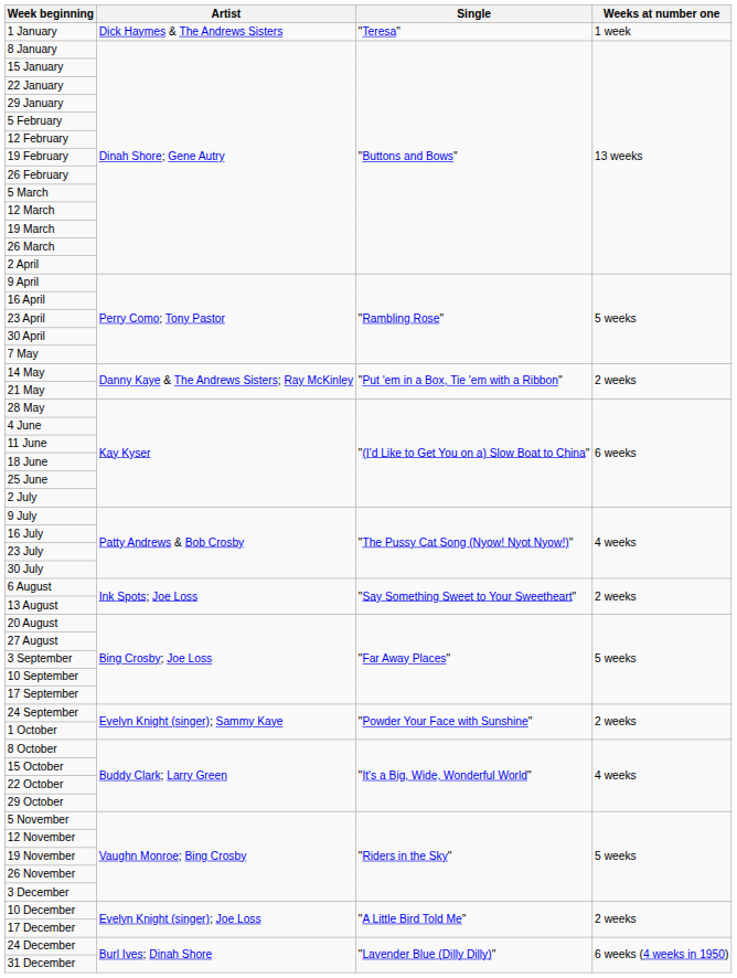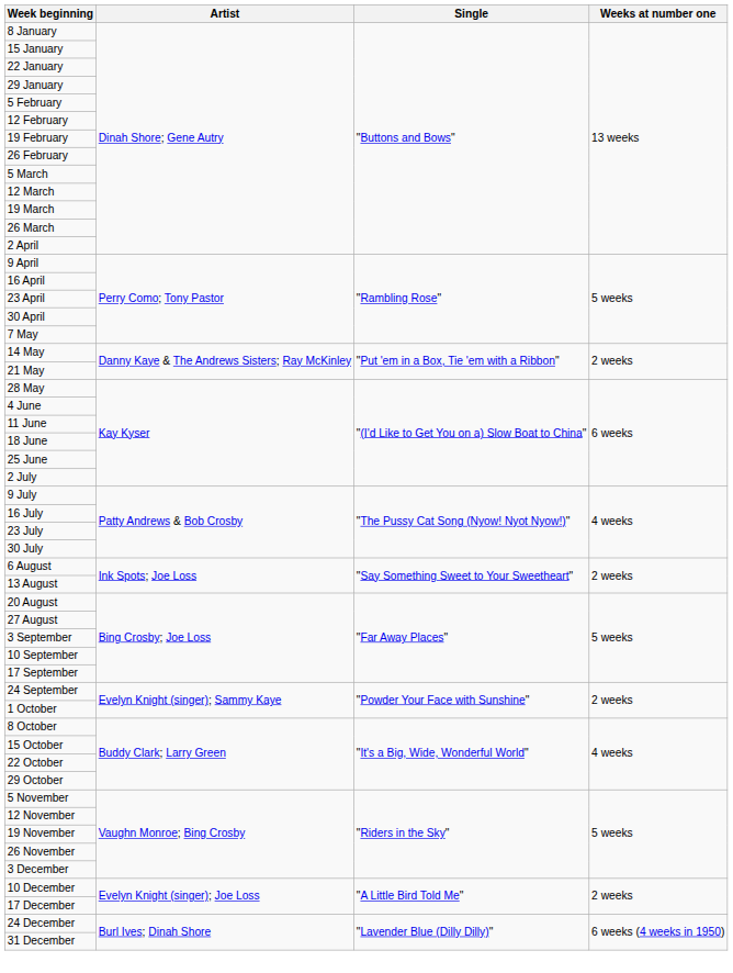 <table class="wikitable">
 <tr>
 <th>Week beginning</th>
 <th>Artist</th>
 <th>Single</th>
 <th>Weeks at number one</th>
-</tr>
-<tr>
-<td>1 January</td>
-<td><a href='#'>Dick Haymes</a> & <a href='#'>The Andrews Sisters</a></td>
-<td>"<a href='#'>Teresa</a>"</td>
-<td>1 week</td>
 </tr>
 <tr>
 <td>8 January</td>
 <td rowspan=13><a href='#'>Dinah Shore</a>; <a href='#'>Gene Autry</a></td>
 <td rowspan=13>"<a href='#'>Buttons and Bows</a>"</td>
 <td rowspan=13>13 weeks</td>
 </tr>
 <tr>
 <td>15 January</td>
 </tr>
 <tr>
 <td>22 January</td>
 </tr>
 <tr>
 <td>29 January</td>
 </tr>
 <tr>
 <td>5 February</td>
 </tr>
 <tr>
 <td>12 February</td>
 </tr>
 <tr>
 <td>19 February</td>
 </tr>
 <tr>
 <td>26 February</td>
 </tr>
 <tr>
 <td>5 March</td>
 </tr>
 <tr>
 <td>12 March</td>
 </tr>
 <tr>
 <td>19 March</td>
 </tr>
 <tr>
 <td>26 March</td>
 </tr>
 <tr>
 <td>2 April</td>
 </tr>
 <tr>
 <td>9 April</td>
 <td rowspan=5><a href='#'>Perry Como</a>; <a href='#'>Tony Pastor</a></td>
 <td rowspan=5>"<a href='#'>Rambling Rose</a>"</td>
 <td rowspan=5>5 weeks</td>
 </tr>
 <tr>
 <td>16 April</td>
 </tr>
 <tr>
 <td>23 April</td>
 </tr>
 <tr>
 <td>30 April</td>
 </tr>
 <tr>
 <td>7 May</td>
 </tr>
 <tr>
 <td>14 May</td>
 <td rowspan=2><a href='#'>Danny Kaye</a> & <a href='#'>The Andrews Sisters</a>; <a href='#'>Ray McKinley</a></td>
 <td rowspan=2>"<a href='#'>Put 'em in a Box, Tie 'em with a Ribbon</a>"</td>
 <td rowspan=2>2 weeks</td>
 </tr>
 <tr>
 <td>21 May</td>
 </tr>
 <tr>
 <td>28 May</td>
 <td rowspan=6><a href='#'>Kay Kyser</a></td>
 <td rowspan=6>"<a href='#'>(I'd Like to Get You on a) Slow Boat to China</a>"</td>
 <td rowspan=6>6 weeks</td>
 </tr>
 <tr>
 <td>4 June</td>
 </tr>
 <tr>
 <td>11 June</td>
 </tr>
 <tr>
 <td>18 June</td>
 </tr>
 <tr>
 <td>25 June</td>
 </tr>
 <tr>
 <td>2 July</td>
 </tr>
 <tr>
 <td>9 July</td>
 <td rowspan=4><a href='#'>Patty Andrews</a> & <a href='#'>Bob Crosby</a></td>
 <td rowspan=4>"<a href='#'>The Pussy Cat Song (Nyow! Nyot Nyow!)</a>"</td>
 <td rowspan=4>4 weeks</td>
 </tr>
 <tr>
 <td>16 July</td>
 </tr>
 <tr>
 <td>23 July</td>
 </tr>
 <tr>
 <td>30 July</td>
 </tr>
 <tr>
 <td>6 August</td>
 <td rowspan=2><a href='#'>Ink Spots</a>; <a href='#'>Joe Loss</a></td>
 <td rowspan=2>"<a href='#'>Say Something Sweet to Your Sweetheart</a>"</td>
 <td rowspan=2>2 weeks</td>
 </tr>
 <tr>
 <td>13 August</td>
 </tr>
 <tr>
 <td>20 August</td>
 <td rowspan=5><a href='#'>Bing Crosby</a>; <a href='#'>Joe Loss</a></td>
 <td rowspan=5>"<a href='#'>Far Away Places</a>"</td>
 <td rowspan=5>5 weeks</td>
 </tr>
 <tr>
 <td>27 August</td>
 </tr>
 <tr>
 <td>3 September</td>
 </tr>
 <tr>
 <td>10 September</td>
 </tr>
 <tr>
 <td>17 September</td>
 </tr>
 <tr>
 <td>24 September</td>
 <td rowspan=2><a href='#'>Evelyn Knight (singer)</a>; <a href='#'>Sammy Kaye</a></td>
 <td rowspan=2>"<a href='#'>Powder Your Face with Sunshine</a>"</td>
 <td rowspan=2>2 weeks</td>
 </tr>
 <tr>
 <td>1 October</td>
 </tr>
 <tr>
 <td>8 October</td>
 <td rowspan=4><a href='#'>Buddy Clark</a>; <a href='#'>Larry Green</a></td>
 <td rowspan=4>"<a href='#'>It's a Big, Wide, Wonderful World</a>"</td>
 <td rowspan=4>4 weeks</td>
 </tr>
 <tr>
 <td>15 October</td>
 </tr>
 <tr>
 <td>22 October</td>
 </tr>
 <tr>
 <td>29 October</td>
 </tr>
 <tr>
 <td>5 November</td>
 <td rowspan=5><a href='#'>Vaughn Monroe</a>; <a href='#'>Bing Crosby</a></td>
 <td rowspan=5>"<a href='#'>Riders in the Sky</a>"</td>
 <td rowspan=5>5 weeks</td>
 </tr>
 <tr>
 <td>12 November</td>
 </tr>
 <tr>
 <td>19 November</td>
 </tr>
 <tr>
 <td>26 November</td>
 </tr>
 <tr>
 <td>3 December</td>
 </tr>
 <tr>
 <td>10 December</td>
 <td rowspan=2><a href='#'>Evelyn Knight (singer)</a>; <a href='#'>Joe Loss</a></td>
 <td rowspan=2>"<a href='#'>A Little Bird Told Me</a>"</td>
 <td rowspan=2>2 weeks</td>
 </tr>
 <tr>
 <td>17 December</td>
 </tr>
 <tr>
 <td>24 December</td>
 <td rowspan=2><a href='#'>Burl Ives</a>; <a href='#'>Dinah Shore</a></td>
 <td rowspan=2>"<a href='#'>Lavender Blue (Dilly Dilly)</a>"</td>
 <td rowspan=2>6 weeks (<a href='#'>4 weeks in 1950</a>)</td>
 </tr>
 <tr>
 <td>31 December</td>
 </tr>
 </table>
